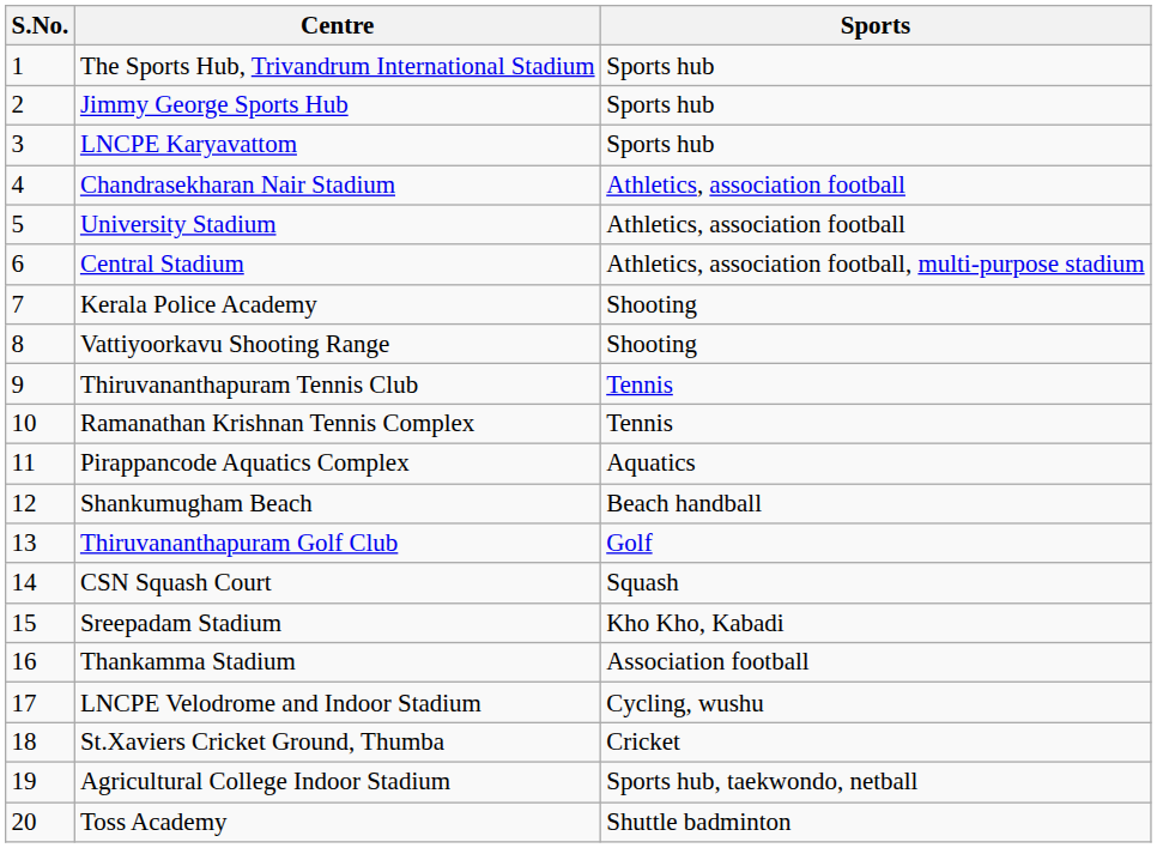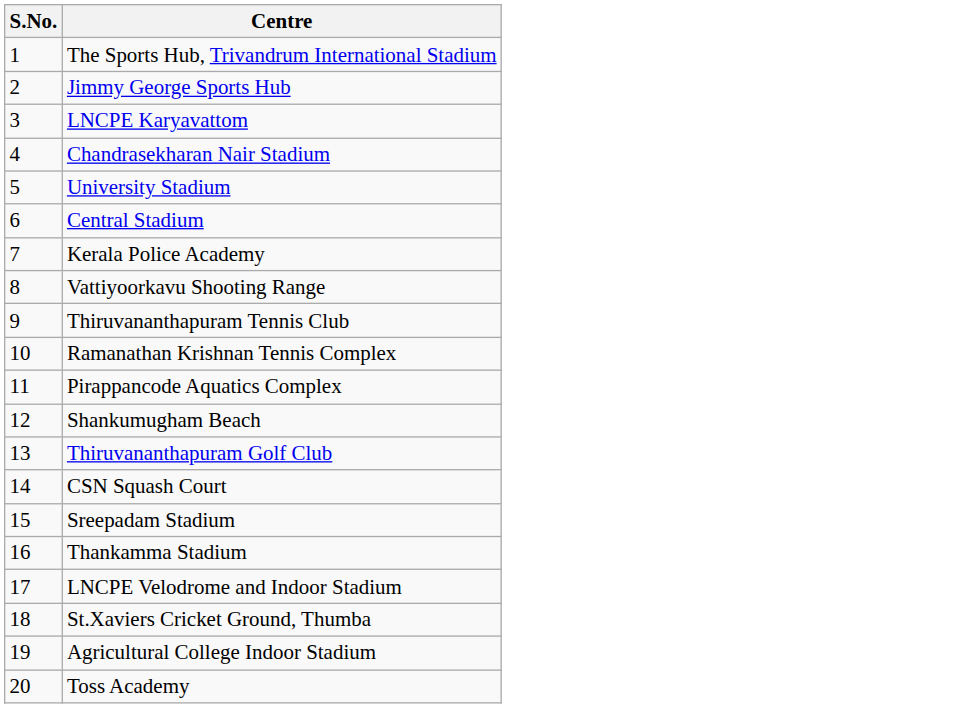 <table class="wikitable">
 <tr>
 <th>S.No.</th>
 <th scope="col">Centre</th>
-<th scope="col">Sports</th>
 </tr>
 <tr>
 <td>1</td>
 <td>The Sports Hub, <a href='#'>Trivandrum International Stadium</a></td>
-<td>Sports hub</td>
 </tr>
 <tr>
 <td>2</td>
 <td><a href='#'>Jimmy George Sports Hub</a></td>
-<td>Sports hub</td>
 </tr>
 <tr>
 <td>3</td>
 <td><a href='#'>LNCPE Karyavattom</a></td>
-<td>Sports hub</td>
 </tr>
 <tr>
 <td>4</td>
 <td><a href='#'>Chandrasekharan Nair Stadium</a></td>
-<td><a href='#'>Athletics</a>, <a href='#'>association football</a></td>
 </tr>
 <tr>
 <td>5</td>
 <td><a href='#'>University Stadium</a></td>
-<td>Athletics, association football</td>
 </tr>
 <tr>
 <td>6</td>
 <td><a href='#'>Central Stadium</a></td>
-<td>Athletics, association football, <a href='#'>multi-purpose stadium</a></td>
 </tr>
 <tr>
 <td>7</td>
 <td>Kerala Police Academy</td>
-<td>Shooting</td>
 </tr>
 <tr>
 <td>8</td>
 <td>Vattiyoorkavu Shooting Range</td>
-<td>Shooting</td>
 </tr>
 <tr>
 <td>9</td>
 <td>Thiruvananthapuram Tennis Club</td>
-<td><a href='#'>Tennis</a></td>
 </tr>
 <tr>
 <td>10</td>
 <td>Ramanathan Krishnan Tennis Complex</td>
-<td>Tennis</td>
 </tr>
 <tr>
 <td>11</td>
 <td>Pirappancode Aquatics Complex</td>
-<td>Aquatics</td>
 </tr>
 <tr>
 <td>12</td>
 <td>Shankumugham Beach</td>
-<td>Beach handball</td>
 </tr>
 <tr>
 <td>13</td>
 <td><a href='#'>Thiruvananthapuram Golf Club</a></td>
-<td><a href='#'>Golf</a></td>
 </tr>
 <tr>
 <td>14</td>
 <td>CSN Squash Court</td>
-<td>Squash</td>
 </tr>
 <tr>
 <td>15</td>
 <td>Sreepadam Stadium</td>
-<td>Kho Kho, Kabadi</td>
 </tr>
 <tr>
 <td>16</td>
 <td>Thankamma Stadium</td>
-<td>Association football</td>
 </tr>
 <tr>
 <td>17</td>
 <td>LNCPE Velodrome and Indoor Stadium</td>
-<td>Cycling, wushu</td>
 </tr>
 <tr>
 <td>18</td>
 <td>St.Xaviers Cricket Ground, Thumba</td>
-<td>Cricket</td>
 </tr>
 <tr>
 <td>19</td>
 <td>Agricultural College Indoor Stadium</td>
-<td>Sports hub, taekwondo, netball</td>
 </tr>
 <tr>
 <td>20</td>
 <td>Toss Academy</td>
-<td>Shuttle badminton</td>
 </tr>
 </table>
